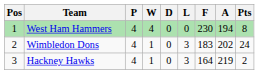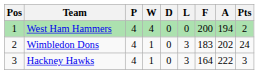 <table class="wikitable" style="font-size: 100%">
 <tr>
 <th width=20>Pos</th>
 <th width=150>Team</th>
 <th width=20>P</th>
 <th width=20>W</th>
 <th width=20>D</th>
 <th width=20>L</th>
 <th width=20>F</th>
 <th width=20>A</th>
 <th width=20>Pts</th>
 </tr>
 <tr align=center style="background:#ACE1AF;">
 <td>1</td>
 <td align="left"><a href='#'>West Ham Hammers</a></td>
 <td>4</td>
 <td>4</td>
 <td>0</td>
 <td>0</td>
-<td>230</td>
+<td>200</td>
 <td>194</td>
-<td>8</td>
+<td>2</td>
 </tr>
 <tr align=center>
 <td>2</td>
 <td align="left"><a href='#'>Wimbledon Dons</a></td>
 <td>4</td>
 <td>1</td>
 <td>0</td>
 <td>3</td>
 <td>183</td>
 <td>202</td>
 <td>24</td>
 </tr>
 <tr align=center>
 <td>3</td>
 <td align="left"><a href='#'>Hackney Hawks</a></td>
 <td>4</td>
 <td>1</td>
 <td>0</td>
 <td>3</td>
 <td>164</td>
-<td>219</td>
-<td>2</td>
+<td>222</td>
+<td>3</td>
 </tr>
 </table>
